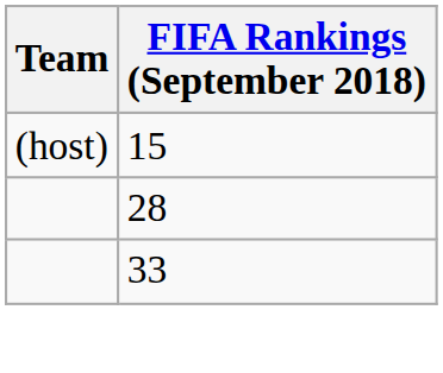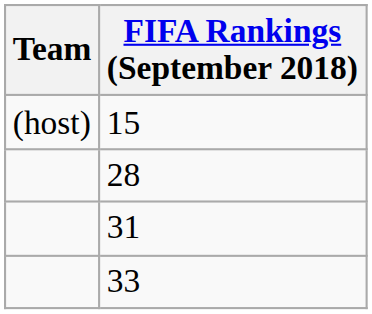 <table class="wikitable sortable" style="text-align: left;">
 <tr>
 <th>Team</th>
 <th><a href='#'>FIFA Rankings</a><br>(September 2018)</th>
 </tr>
 <tr>
 <td> (host)</td>
 <td>15</td>
 </tr>
 <tr>
 <td></td>
 <td>28</td>
 </tr>
 <tr>
 <td></td>
+<td>31</td>
+</tr>
+<tr>
+<td></td>
 <td>33</td>
 </tr>
 </table>
